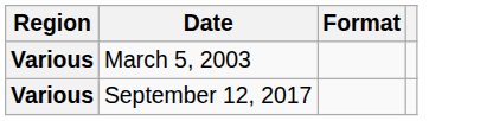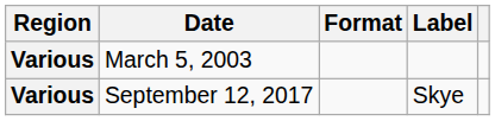 <table class="wikitable plainrowheaders">
 <tr>
 <th scope="col">Region</th>
 <th scope="col">Date</th>
 <th scope="col">Format</th>
+<th scope="col">Label</th>
 <th scope="col"></th>
 </tr>
 <tr>
 <th scope="row">Various</th>
 <td rowspan="1">March 5, 2003</td>
+<td rowspan="1"></td>
 <td rowspan="1"></td>
 <td align="center"></td>
 </tr>
 <tr>
 <th scope="row">Various</th>
 <td rowspan="1">September 12, 2017</td>
 <td rowspan="1"></td>
+<td rowspan="1">Skye</td>
 <td align="center"></td>
 </tr>
 </table>
